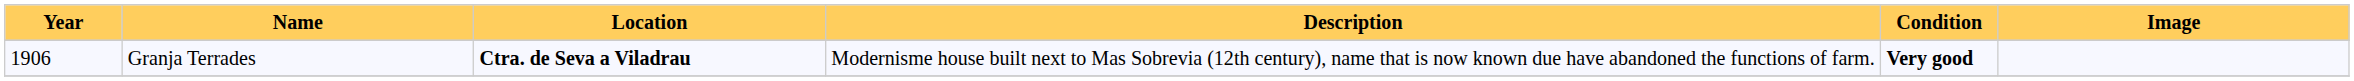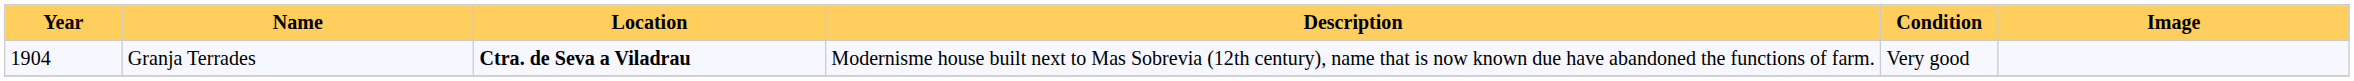 <table bgcolor="#f7f8ff" cellpadding="4" cellspacing="0" border="1" style="font-size: 95%; border: #cccccc solid 1px; border-collapse: collapse;">
 <tr>
 <th width="5%" style="background:#ffce5d;">Year</th>
 <th width="15%" style="background:#ffce5d;">Name</th>
 <th width="15%" style="background:#ffce5d;">Location</th>
 <th width="45%" style="background:#ffce5d;">Description</th>
 <th width="5%" style="background:#ffce5d;">Condition</th>
 <th width="15%" style="background:#ffce5d;">Image</th>
 </tr>
 <tr ---->
 </tr>
 <tr>
-<td>1906</td>
+<td>1904</td>
 <td>Granja Terrades</td>
 <td><strong>Ctra. de Seva a Viladrau <small></small></strong></td>
 <td>Modernisme house built next to Mas Sobrevia (12th century), name that is now known due have abandoned the functions of farm.</td>
-<td><strong>Very good</strong></td>
+<td>Very good</td>
 <td></td>
 </tr>
 <tr>
 </tr>
 </table>
